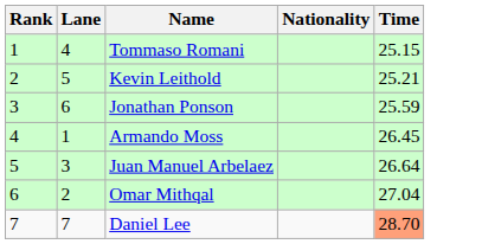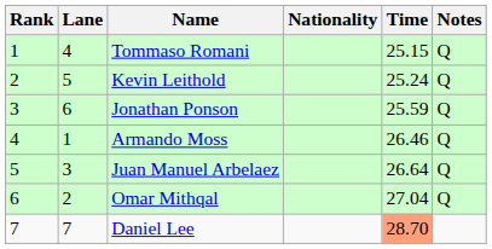 <table class="wikitable">
 <tr>
 <th>Rank</th>
 <th>Lane</th>
 <th>Name</th>
 <th>Nationality</th>
 <th>Time</th>
+<th>Notes</th>
 </tr>
 <tr bgcolor=ccffcc>
 <td>1</td>
 <td>4</td>
 <td><a href='#'>Tommaso Romani</a></td>
 <td></td>
 <td>25.15</td>
+<td>Q</td>
 </tr>
 <tr bgcolor=ccffcc>
 <td>2</td>
 <td>5</td>
 <td><a href='#'>Kevin Leithold</a></td>
 <td></td>
-<td>25.21</td>
+<td>25.24</td>
+<td>Q</td>
 </tr>
 <tr bgcolor=ccffcc>
 <td>3</td>
 <td>6</td>
 <td><a href='#'>Jonathan Ponson</a></td>
 <td></td>
 <td>25.59</td>
+<td>Q</td>
 </tr>
 <tr bgcolor=ccffcc>
 <td>4</td>
 <td>1</td>
 <td><a href='#'>Armando Moss</a></td>
 <td></td>
-<td>26.45</td>
+<td>26.46</td>
+<td>Q</td>
 </tr>
 <tr bgcolor=ccffcc>
 <td>5</td>
 <td>3</td>
 <td><a href='#'>Juan Manuel Arbelaez</a></td>
 <td></td>
 <td>26.64</td>
+<td>Q</td>
 </tr>
 <tr bgcolor=ccffcc>
 <td>6</td>
 <td>2</td>
 <td><a href='#'>Omar Mithqal</a></td>
 <td></td>
 <td>27.04</td>
+<td>Q</td>
 </tr>
 <tr>
 <td>7</td>
 <td>7</td>
 <td><a href='#'>Daniel Lee</a></td>
 <td></td>
 <td style="background: lightsalmon;">28.70</td>
+<td></td>
 </tr>
 </table>
